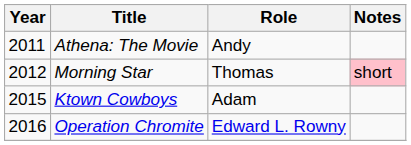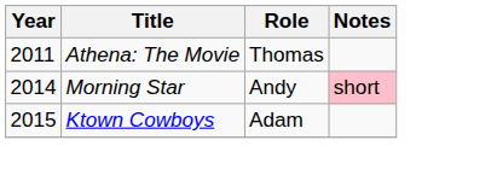 <table class="wikitable">
 <tr>
 <th>Year</th>
 <th>Title</th>
 <th>Role</th>
 <th>Notes</th>
 </tr>
 <tr>
 <td>2011</td>
 <td><em>Athena: The Movie</em></td>
-<td>Andy</td>
+<td>Thomas</td>
 <td></td>
 </tr>
 <tr>
-<td>2012</td>
+<td>2014</td>
 <td><em>Morning Star</em></td>
-<td>Thomas</td>
+<td>Andy</td>
 <td style="background: pink;">short</td>
 </tr>
 <tr>
 <td>2015</td>
 <td><em><a href='#'>Ktown Cowboys</a></em></td>
 <td>Adam</td>
 <td></td>
 </tr>
 <tr>
-<td>2016</td>
-<td><em><a href='#'>Operation Chromite</a></em></td>
-<td><a href='#'>Edward L. Rowny</a></td>
-<td></td>
-</tr>
-<tr>
 </tr>
 </table>
